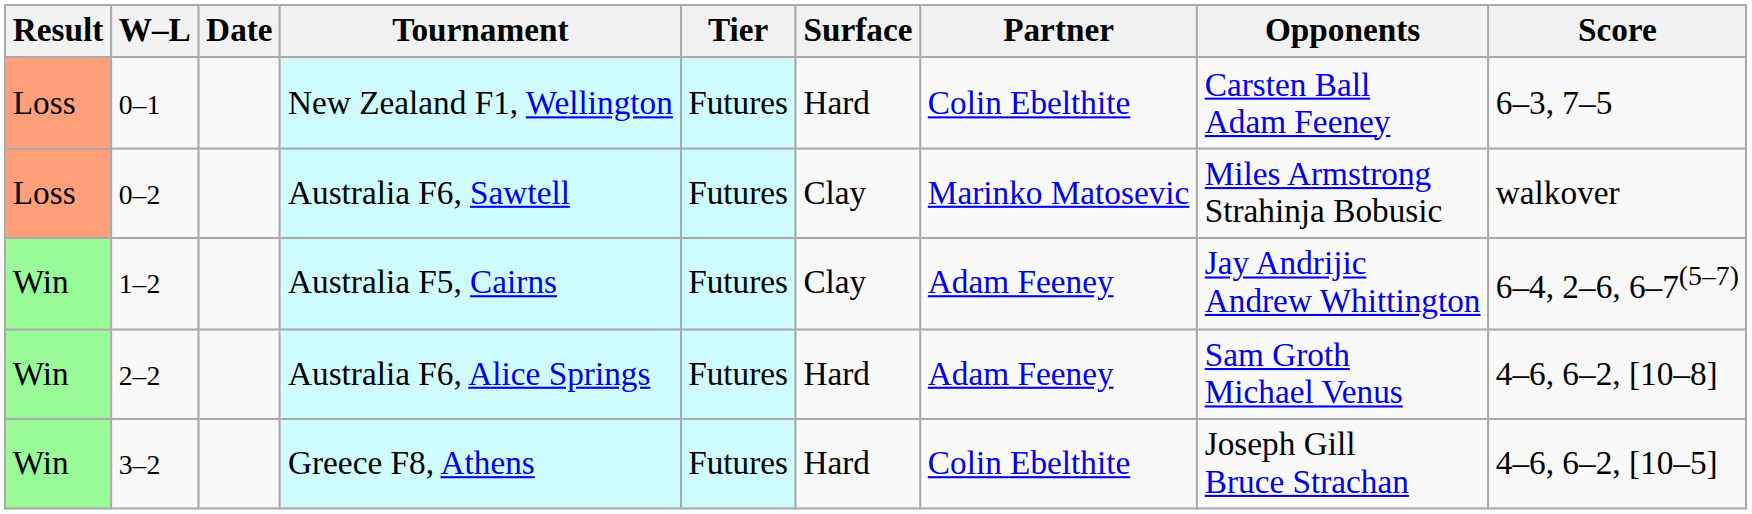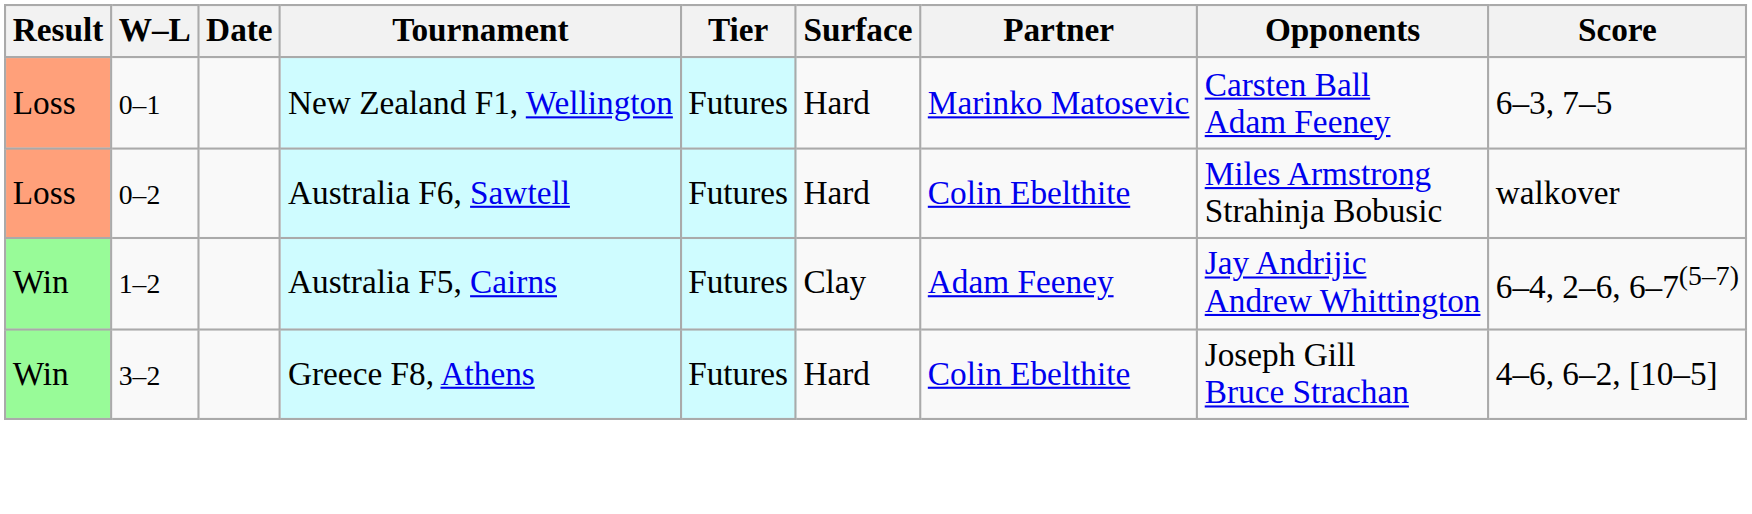 <table class="sortable wikitable">
 <tr>
 <th>Result</th>
 <th class="unsortable">W–L</th>
 <th>Date</th>
 <th>Tournament</th>
 <th>Tier</th>
 <th>Surface</th>
 <th>Partner</th>
 <th>Opponents</th>
 <th class="unsortable">Score</th>
 </tr>
 <tr>
 <td bgcolor=FFA07A>Loss</td>
 <td><small>0–1</small></td>
 <td></td>
 <td style="background:#cffcff;">New Zealand F1, <a href='#'>Wellington</a></td>
 <td style="background:#cffcff;">Futures</td>
 <td>Hard</td>
-<td> <a href='#'>Colin Ebelthite</a></td>
+<td> <a href='#'>Marinko Matosevic</a></td>
 <td> <a href='#'>Carsten Ball</a> <br>  <a href='#'>Adam Feeney</a></td>
 <td>6–3, 7–5</td>
 </tr>
 <tr>
 <td bgcolor=FFA07A>Loss</td>
 <td><small>0–2</small></td>
 <td></td>
 <td style="background:#cffcff;">Australia F6, <a href='#'>Sawtell</a></td>
 <td style="background:#cffcff;">Futures</td>
-<td>Clay</td>
-<td> <a href='#'>Marinko Matosevic</a></td>
+<td>Hard</td>
+<td> <a href='#'>Colin Ebelthite</a></td>
 <td> <a href='#'>Miles Armstrong</a> <br>  Strahinja Bobusic</td>
 <td>walkover</td>
 </tr>
 <tr>
 <td bgcolor=98FB98>Win</td>
 <td><small>1–2</small></td>
 <td></td>
 <td style="background:#cffcff;">Australia F5, <a href='#'>Cairns</a></td>
 <td style="background:#cffcff;">Futures</td>
 <td>Clay</td>
 <td> <a href='#'>Adam Feeney</a></td>
 <td> <a href='#'>Jay Andrijic</a> <br>  <a href='#'>Andrew Whittington</a></td>
 <td>6–4, 2–6, 6–7<sup>(5–7)</sup></td>
 </tr>
 <tr>
 <td bgcolor=98FB98>Win</td>
-<td><small>2–2</small></td>
-<td></td>
-<td style="background:#cffcff;">Australia F6, <a href='#'>Alice Springs</a></td>
-<td style="background:#cffcff;">Futures</td>
-<td>Hard</td>
-<td> <a href='#'>Adam Feeney</a></td>
-<td> <a href='#'>Sam Groth</a> <br>  <a href='#'>Michael Venus</a></td>
-<td>4–6, 6–2, [10–8]</td>
-</tr>
-<tr>
-<td bgcolor=98FB98>Win</td>
 <td><small>3–2</small></td>
 <td></td>
 <td style="background:#cffcff;">Greece F8, <a href='#'>Athens</a></td>
 <td style="background:#cffcff;">Futures</td>
 <td>Hard</td>
 <td> <a href='#'>Colin Ebelthite</a></td>
 <td> Joseph Gill <br>  <a href='#'>Bruce Strachan</a></td>
 <td>4–6, 6–2, [10–5]</td>
 </tr>
 </table>
